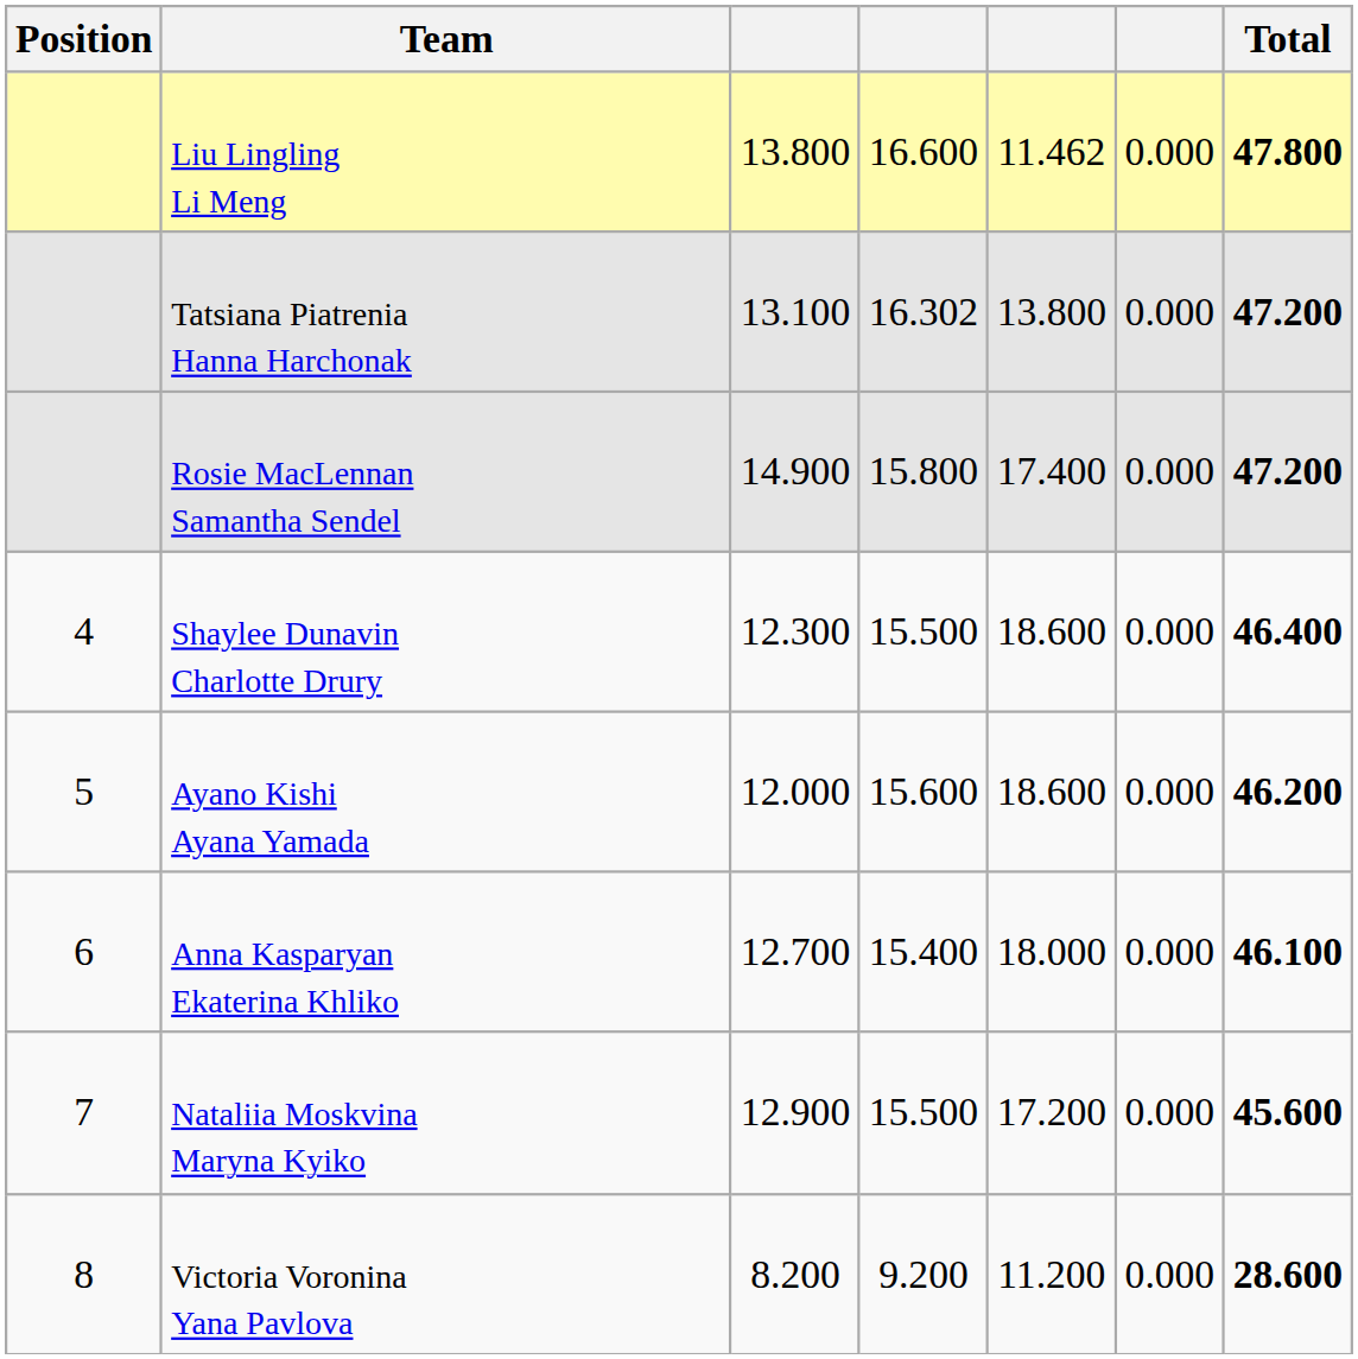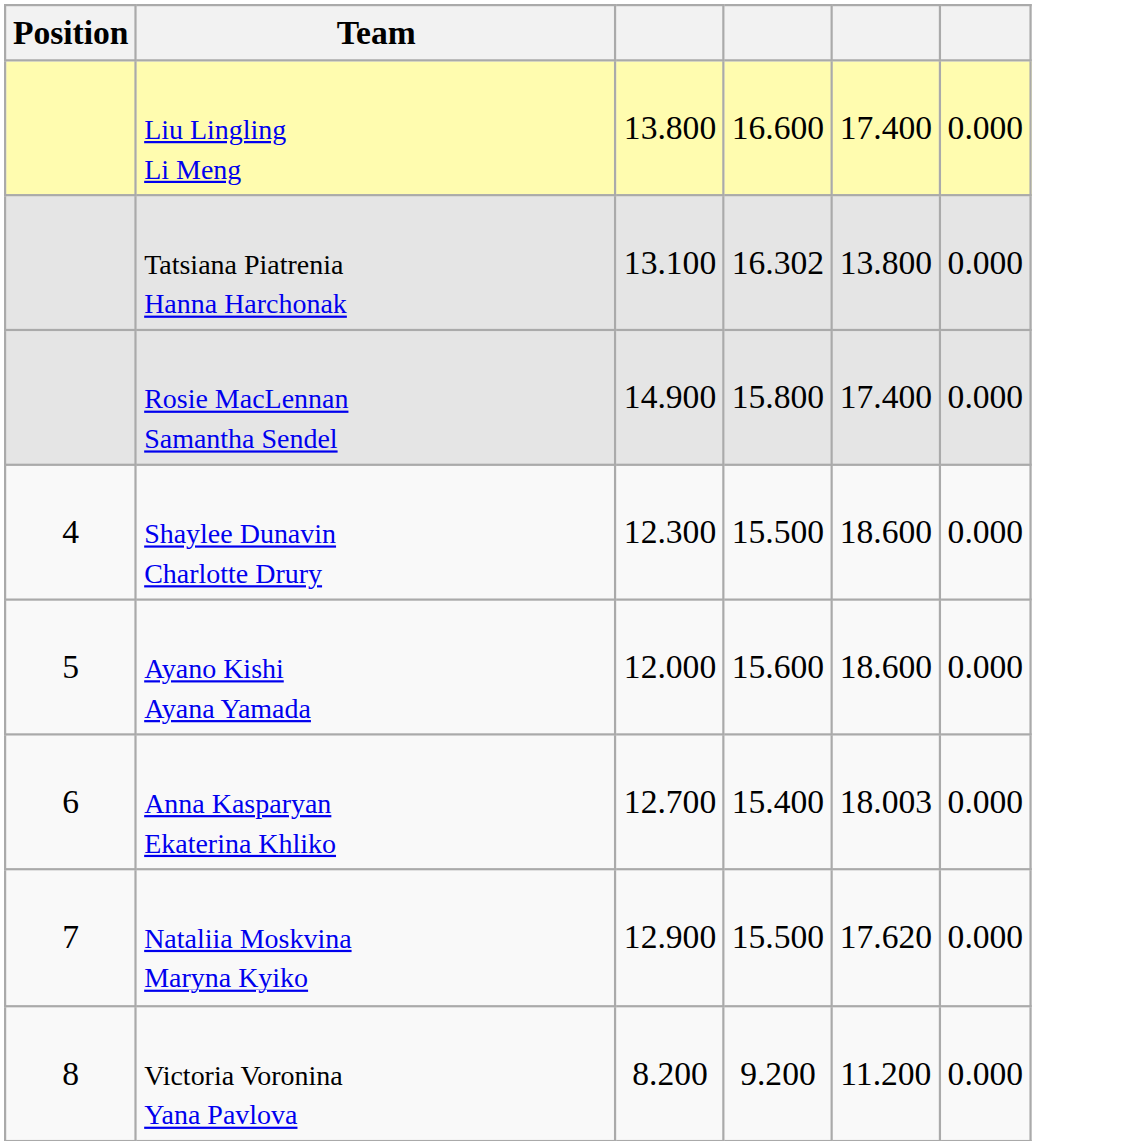 <table class="wikitable sortable" style="text-align:center; font-size:95%">
 <tr>
 <th scope=col>Position</th>
 <th scope="col" style="width:210px;">Team</th>
 <th scope=col></th>
 <th scope=col></th>
 <th scope=col></th>
 <th scope=col></th>
-<th scope=col;>Total</th>
 </tr>
 <tr style="background:#fffcaf;">
 <td rowspan=1></td>
 <td style="text-align:left;"><br><small><a href='#'>Liu Lingling</a><br><a href='#'>Li Meng</a></small></td>
 <td>13.800</td>
 <td>16.600</td>
-<td>11.462</td>
+<td>17.400</td>
 <td>0.000</td>
-<td><strong>47.800</strong></td>
 </tr>
 <tr style="background:#e5e5e5;">
 <td rowspan=1></td>
 <td style="text-align:left;"><br><small>Tatsiana Piatrenia<br><a href='#'>Hanna Harchonak</a></small></td>
 <td>13.100</td>
 <td>16.302</td>
 <td>13.800</td>
 <td>0.000</td>
-<td><strong>47.200</strong></td>
 </tr>
 <tr style="background:#e5e5e5;">
 <td rowspan=1></td>
 <td style="text-align:left;"><br><small><a href='#'>Rosie MacLennan</a><br><a href='#'>Samantha Sendel</a></small></td>
 <td>14.900</td>
 <td>15.800</td>
 <td>17.400</td>
 <td>0.000</td>
-<td><strong>47.200</strong></td>
 </tr>
 <tr>
 <td scope=row style="text-align:center">4</td>
 <td style="text-align:left;"><br><small><a href='#'>Shaylee Dunavin</a><br><a href='#'>Charlotte Drury</a></small></td>
 <td>12.300</td>
 <td>15.500</td>
 <td>18.600</td>
 <td>0.000</td>
-<td><strong>46.400</strong></td>
 </tr>
 <tr>
 <td scope=row style="text-align:center">5</td>
 <td style="text-align:left;"><br><small><a href='#'>Ayano Kishi</a><br><a href='#'>Ayana Yamada</a></small></td>
 <td>12.000</td>
 <td>15.600</td>
 <td>18.600</td>
 <td>0.000</td>
-<td><strong>46.200</strong></td>
 </tr>
 <tr>
 <td scope=row style="text-align:center">6</td>
 <td style="text-align:left;"><br><small><a href='#'>Anna Kasparyan</a><br><a href='#'>Ekaterina Khliko</a></small></td>
 <td>12.700</td>
 <td>15.400</td>
-<td>18.000</td>
+<td>18.003</td>
 <td>0.000</td>
-<td><strong>46.100</strong></td>
 </tr>
 <tr>
 <td scope=row style="text-align:center">7</td>
 <td style="text-align:left;"><br><small><a href='#'>Nataliia Moskvina</a><br><a href='#'>Maryna Kyiko</a></small></td>
 <td>12.900</td>
 <td>15.500</td>
-<td>17.200</td>
+<td>17.620</td>
 <td>0.000</td>
-<td><strong>45.600</strong></td>
 </tr>
 <tr>
 <td scope=row style="text-align:center">8</td>
 <td style="text-align:left;"><br><small>Victoria Voronina<br><a href='#'>Yana Pavlova</a></small></td>
 <td>8.200</td>
 <td>9.200</td>
 <td>11.200</td>
 <td>0.000</td>
-<td><strong>28.600</strong></td>
 </tr>
 </table>
